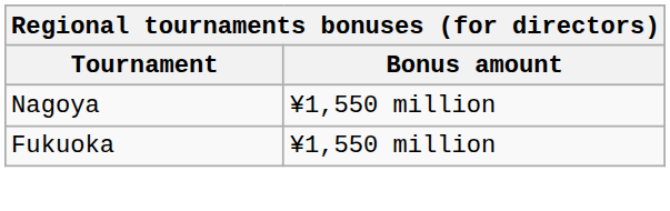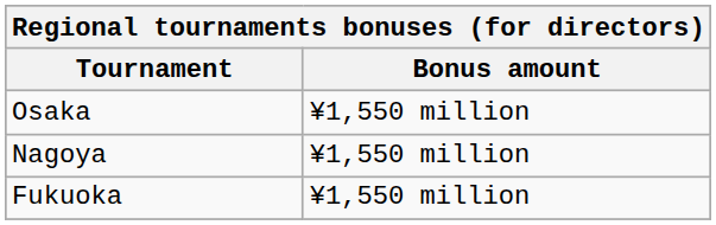 <table class="wikitable">
 <tr>
 <th colspan="2">Regional tournaments bonuses (for directors)</th>
 </tr>
 <tr>
 <th>Tournament</th>
 <th>Bonus amount</th>
+</tr>
+<tr>
+<td>Osaka</td>
+<td>¥1,550 million</td>
 </tr>
 <tr>
 <td>Nagoya</td>
 <td>¥1,550 million</td>
 </tr>
 <tr>
 <td>Fukuoka</td>
 <td>¥1,550 million</td>
 </tr>
 </table>
